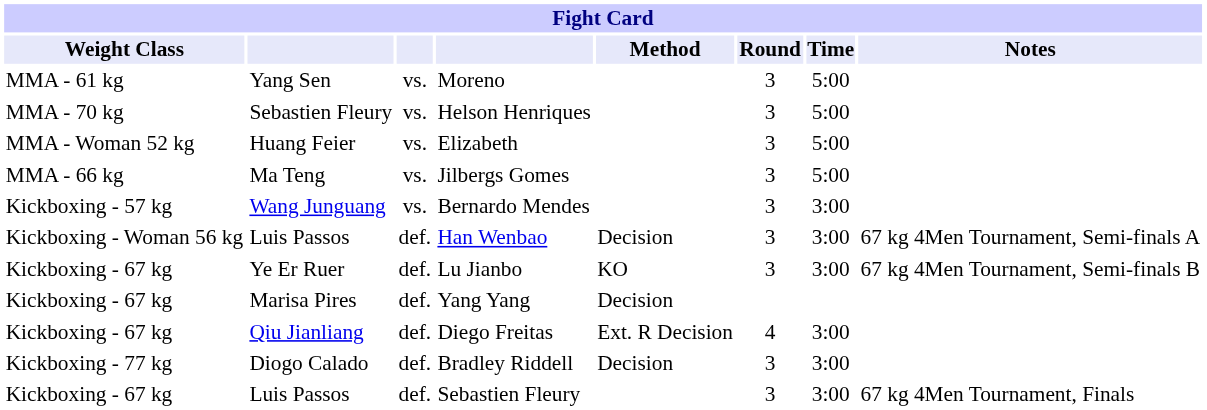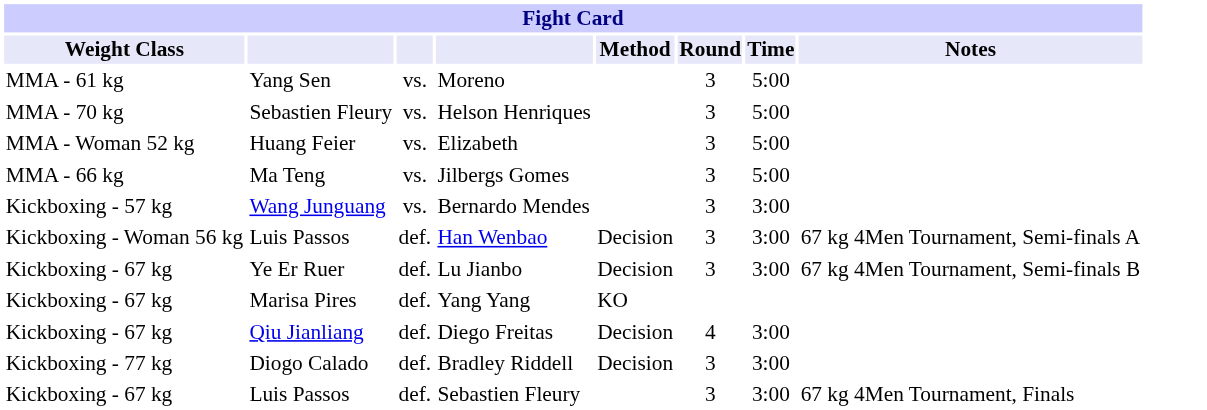 <table class="toccolours" style="font-size: 85%;">
 <tr>
 <th colspan="8" style="background-color: #ccf; color: #000080; text-align: center;"><strong>Fight Card</strong></th>
 </tr>
 <tr>
 <th colspan="1" style="background-color: #E6E8FA; color: #000000; text-align: center;">Weight Class</th>
 <th colspan="1" style="background-color: #E6E8FA; color: #000000; text-align: center;"></th>
 <th colspan="1" style="background-color: #E6E8FA; color: #000000; text-align: center;"></th>
 <th colspan="1" style="background-color: #E6E8FA; color: #000000; text-align: center;"></th>
 <th colspan="1" style="background-color: #E6E8FA; color: #000000; text-align: center;">Method</th>
 <th colspan="1" style="background-color: #E6E8FA; color: #000000; text-align: center;">Round</th>
 <th colspan="1" style="background-color: #E6E8FA; color: #000000; text-align: center;">Time</th>
 <th colspan="1" style="background-color: #E6E8FA; color: #000000; text-align: center;">Notes</th>
 </tr>
 <tr>
 <td>MMA - 61 kg</td>
 <td> Yang Sen</td>
 <td align=center>vs.</td>
 <td> Moreno</td>
 <td></td>
 <td align=center>3</td>
 <td align=center>5:00</td>
 <td></td>
 </tr>
 <tr>
 <td>MMA - 70 kg</td>
 <td> Sebastien Fleury</td>
 <td align=center>vs.</td>
 <td> Helson Henriques</td>
 <td></td>
 <td align=center>3</td>
 <td align=center>5:00</td>
 <td></td>
 </tr>
 <tr>
 <td>MMA - Woman 52 kg</td>
 <td> Huang Feier</td>
 <td align=center>vs.</td>
 <td> Elizabeth</td>
 <td></td>
 <td align=center>3</td>
 <td align=center>5:00</td>
 <td></td>
 </tr>
 <tr>
 <td>MMA - 66 kg</td>
 <td> Ma Teng</td>
 <td align=center>vs.</td>
 <td> Jilbergs Gomes</td>
 <td></td>
 <td align=center>3</td>
 <td align=center>5:00</td>
 <td></td>
 </tr>
 <tr>
 <td>Kickboxing - 57 kg</td>
 <td> <a href='#'>Wang Junguang</a></td>
 <td align=center>vs.</td>
 <td> Bernardo Mendes</td>
 <td></td>
 <td align=center>3</td>
 <td align=center>3:00</td>
 <td></td>
 </tr>
 <tr>
 <td>Kickboxing - Woman 56 kg</td>
 <td> Luis Passos</td>
 <td align=center>def.</td>
 <td> <a href='#'>Han Wenbao</a></td>
 <td>Decision</td>
 <td align=center>3</td>
 <td align=center>3:00</td>
 <td>67 kg 4Men Tournament, Semi-finals A</td>
 </tr>
 <tr>
 <td>Kickboxing - 67 kg</td>
 <td> Ye Er Ruer</td>
 <td align=center>def.</td>
 <td> Lu Jianbo</td>
-<td>KO</td>
+<td>Decision</td>
 <td align=center>3</td>
 <td align=center>3:00</td>
 <td>67 kg 4Men Tournament, Semi-finals B</td>
 </tr>
 <tr>
 <td>Kickboxing - 67 kg</td>
 <td> Marisa Pires</td>
 <td align=center>def.</td>
 <td> Yang Yang</td>
-<td>Decision</td>
+<td>KO</td>
 <td align=center></td>
 <td align=center></td>
 <td></td>
 </tr>
 <tr>
 <td>Kickboxing - 67 kg</td>
 <td> <a href='#'>Qiu Jianliang</a></td>
 <td align=center>def.</td>
 <td> Diego Freitas</td>
-<td>Ext. R Decision</td>
+<td>Decision</td>
 <td align=center>4</td>
 <td align=center>3:00</td>
 <td></td>
 </tr>
 <tr>
 <td>Kickboxing - 77 kg</td>
 <td> Diogo Calado</td>
 <td align=center>def.</td>
 <td> Bradley Riddell</td>
 <td>Decision</td>
 <td align=center>3</td>
 <td align=center>3:00</td>
 <td></td>
 </tr>
 <tr>
 <td>Kickboxing - 67 kg</td>
 <td> Luis Passos</td>
 <td align=center>def.</td>
 <td> Sebastien Fleury</td>
 <td></td>
 <td align=center>3</td>
 <td align=center>3:00</td>
 <td>67 kg 4Men Tournament, Finals</td>
 </tr>
 <tr>
 </tr>
 </table>
